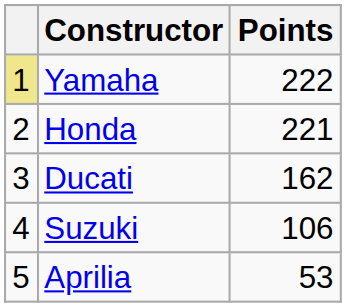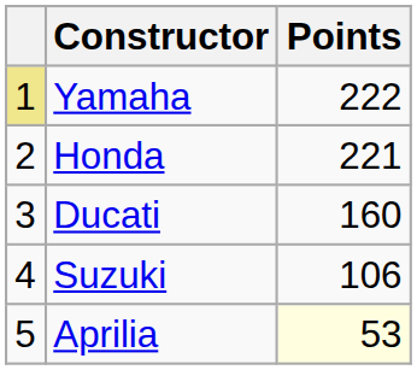 <table class="wikitable" style="font-size: 95%;">
 <tr>
 <th></th>
 <th>Constructor</th>
 <th>Points</th>
 </tr>
 <tr>
 <td align=center style="background: khaki;">1</td>
 <td> <a href='#'>Yamaha</a></td>
 <td align=right>222</td>
 </tr>
 <tr>
 <td align=center>2</td>
 <td> <a href='#'>Honda</a></td>
 <td align=right>221</td>
 </tr>
 <tr>
 <td align=center>3</td>
 <td> <a href='#'>Ducati</a></td>
-<td align=right>162</td>
+<td align=right>160</td>
 </tr>
 <tr>
 <td align=center>4</td>
 <td> <a href='#'>Suzuki</a></td>
 <td align=right>106</td>
 </tr>
 <tr>
 <td align=center>5</td>
 <td> <a href='#'>Aprilia</a></td>
-<td align=right>53</td>
+<td align=right style="background: lightyellow;">53</td>
 </tr>
 </table>
